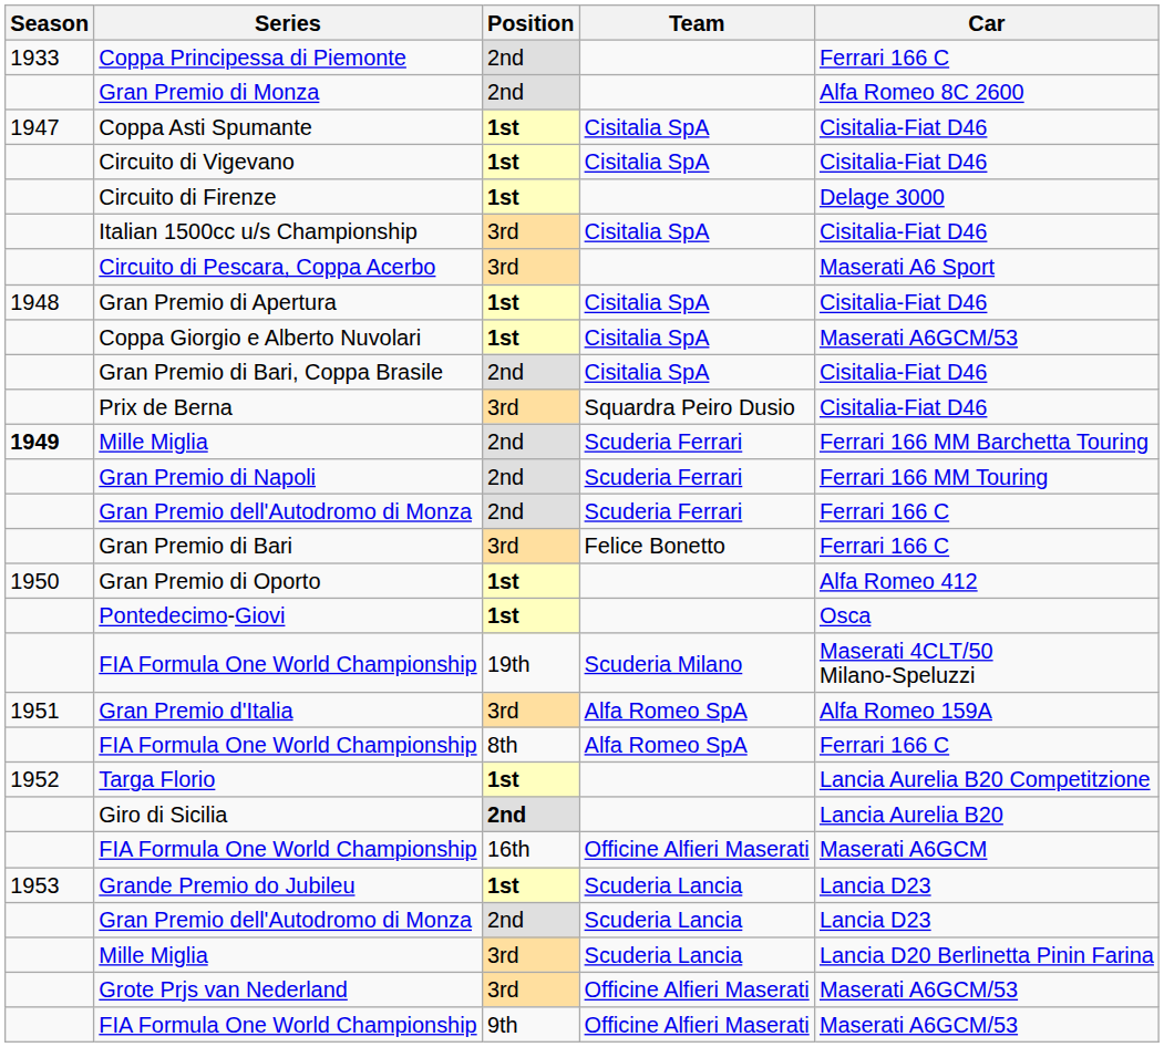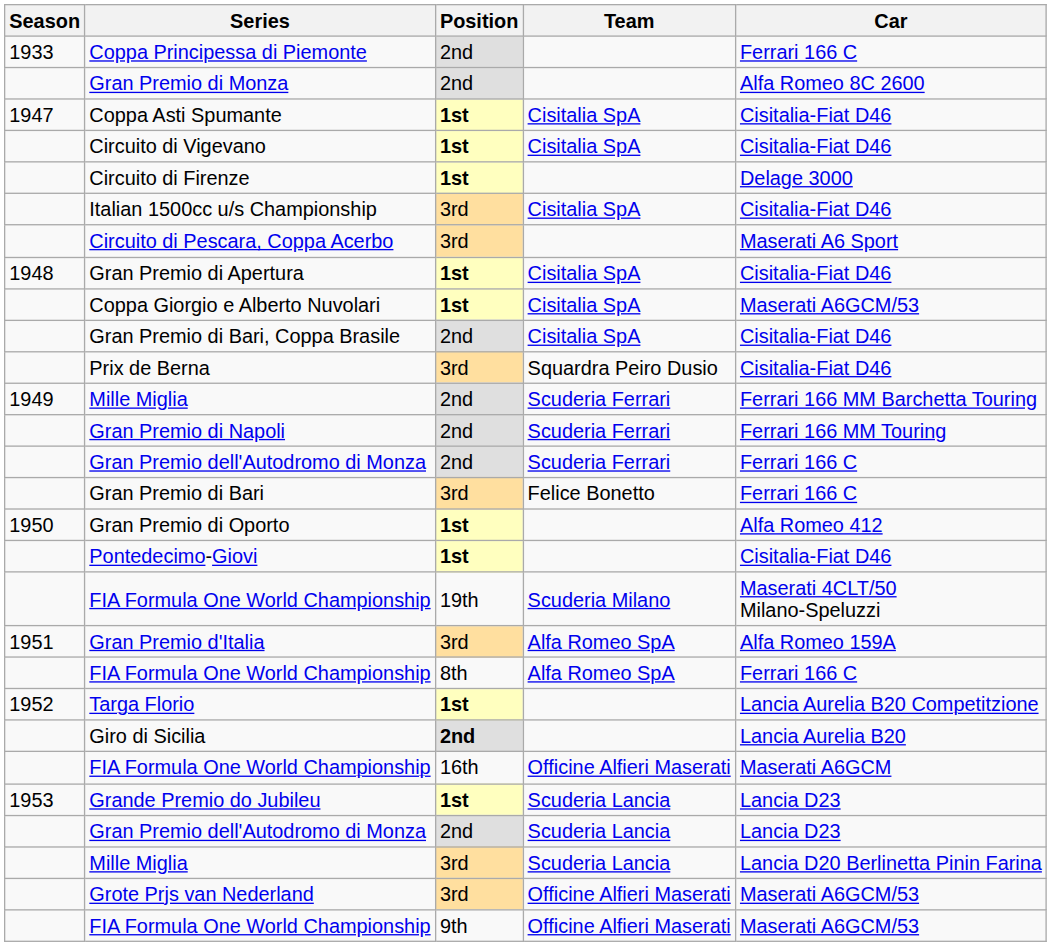 <table class="wikitable" style="font-size: 95%;">
 <tr>
 <th>Season</th>
 <th>Series</th>
 <th>Position</th>
 <th>Team</th>
 <th>Car</th>
 </tr>
 <tr>
 <td>1933</td>
 <td><a href='#'>Coppa Principessa di Piemonte</a></td>
 <td style="background:#dfdfdf;">2nd</td>
 <td></td>
 <td><a href='#'>Ferrari 166 C</a></td>
 </tr>
 <tr>
 <td></td>
 <td><a href='#'>Gran Premio di Monza</a></td>
 <td style="background:#dfdfdf;">2nd</td>
 <td></td>
 <td><a href='#'>Alfa Romeo 8C 2600</a></td>
 </tr>
 <tr>
 <td>1947</td>
 <td>Coppa Asti Spumante</td>
 <td style="background:#ffffbf;"><strong>1st</strong></td>
 <td><a href='#'>Cisitalia SpA</a></td>
 <td><a href='#'>Cisitalia-Fiat D46</a></td>
 </tr>
 <tr>
 <td></td>
 <td>Circuito di Vigevano</td>
 <td style="background:#ffffbf;"><strong>1st</strong></td>
 <td><a href='#'>Cisitalia SpA</a></td>
 <td><a href='#'>Cisitalia-Fiat D46</a></td>
 </tr>
 <tr>
 <td></td>
 <td>Circuito di Firenze</td>
 <td style="background:#ffffbf;"><strong>1st</strong></td>
 <td></td>
 <td><a href='#'>Delage 3000</a></td>
 </tr>
 <tr>
 <td></td>
 <td>Italian 1500cc u/s Championship</td>
 <td style="background:#ffdf9f;">3rd</td>
 <td><a href='#'>Cisitalia SpA</a></td>
 <td><a href='#'>Cisitalia-Fiat D46</a></td>
 </tr>
 <tr>
 <td></td>
 <td><a href='#'>Circuito di Pescara, Coppa Acerbo</a></td>
 <td style="background:#ffdf9f;">3rd</td>
 <td></td>
 <td><a href='#'>Maserati A6 Sport</a></td>
 </tr>
 <tr>
 <td>1948</td>
 <td>Gran Premio di Apertura</td>
 <td style="background:#ffffbf;"><strong>1st</strong></td>
 <td><a href='#'>Cisitalia SpA</a></td>
 <td><a href='#'>Cisitalia-Fiat D46</a></td>
 </tr>
 <tr>
 <td></td>
 <td>Coppa Giorgio e Alberto Nuvolari</td>
 <td style="background:#ffffbf;"><strong>1st</strong></td>
 <td><a href='#'>Cisitalia SpA</a></td>
 <td><a href='#'>Maserati A6GCM/53</a></td>
 </tr>
 <tr>
 <td></td>
 <td>Gran Premio di Bari, Coppa Brasile</td>
 <td style="background:#dfdfdf;">2nd</td>
 <td><a href='#'>Cisitalia SpA</a></td>
 <td><a href='#'>Cisitalia-Fiat D46</a></td>
 </tr>
 <tr>
 <td></td>
 <td>Prix de Berna</td>
 <td style="background:#ffdf9f;">3rd</td>
 <td>Squardra Peiro Dusio</td>
 <td><a href='#'>Cisitalia-Fiat D46</a></td>
 </tr>
 <tr>
-<td><strong>1949</strong></td>
+<td>1949</td>
 <td><a href='#'>Mille Miglia</a></td>
 <td style="background:#dfdfdf;">2nd</td>
 <td><a href='#'>Scuderia Ferrari</a></td>
 <td><a href='#'>Ferrari 166 MM Barchetta Touring</a></td>
 </tr>
 <tr>
 <td></td>
 <td><a href='#'>Gran Premio di Napoli</a></td>
 <td style="background:#dfdfdf;">2nd</td>
 <td><a href='#'>Scuderia Ferrari</a></td>
 <td><a href='#'>Ferrari 166 MM Touring</a></td>
 </tr>
 <tr>
 <td></td>
 <td><a href='#'>Gran Premio dell'Autodromo di Monza</a></td>
 <td style="background:#dfdfdf;">2nd</td>
 <td><a href='#'>Scuderia Ferrari</a></td>
 <td><a href='#'>Ferrari 166 C</a></td>
 </tr>
 <tr>
 <td></td>
 <td>Gran Premio di Bari</td>
 <td style="background:#ffdf9f;">3rd</td>
 <td>Felice Bonetto</td>
 <td><a href='#'>Ferrari 166 C</a></td>
 </tr>
 <tr>
 <td>1950</td>
 <td>Gran Premio di Oporto</td>
 <td style="background:#ffffbf;"><strong>1st</strong></td>
 <td></td>
 <td><a href='#'>Alfa Romeo 412</a></td>
 </tr>
 <tr>
 <td></td>
 <td><a href='#'>Pontedecimo</a>-<a href='#'>Giovi</a></td>
 <td style="background:#ffffbf;"><strong>1st</strong></td>
 <td></td>
-<td><a href='#'>Osca</a></td>
+<td><a href='#'>Cisitalia-Fiat D46</a></td>
 </tr>
 <tr>
 <td></td>
 <td><a href='#'>FIA Formula One World Championship</a></td>
 <td>19th</td>
 <td><a href='#'>Scuderia Milano</a></td>
 <td><a href='#'>Maserati 4CLT/50</a><br>Milano-Speluzzi</td>
 </tr>
 <tr>
 <td>1951</td>
 <td><a href='#'>Gran Premio d'Italia</a></td>
 <td style="background:#ffdf9f;">3rd</td>
 <td><a href='#'>Alfa Romeo SpA</a></td>
 <td><a href='#'>Alfa Romeo 159A</a></td>
 </tr>
 <tr>
 <td></td>
 <td><a href='#'>FIA Formula One World Championship</a></td>
 <td>8th</td>
 <td><a href='#'>Alfa Romeo SpA</a></td>
 <td><a href='#'>Ferrari 166 C</a></td>
 </tr>
 <tr>
 <td>1952</td>
 <td><a href='#'>Targa Florio</a></td>
 <td style="background:#ffffbf;"><strong>1st</strong></td>
 <td></td>
 <td><a href='#'>Lancia Aurelia B20 Competitzione</a></td>
 </tr>
 <tr>
 <td></td>
 <td>Giro di Sicilia</td>
 <td style="background:#dfdfdf;"><strong>2nd</strong></td>
 <td></td>
 <td><a href='#'>Lancia Aurelia B20</a></td>
 </tr>
 <tr>
 <td></td>
 <td><a href='#'>FIA Formula One World Championship</a></td>
 <td>16th</td>
 <td><a href='#'>Officine Alfieri Maserati</a></td>
 <td><a href='#'>Maserati A6GCM</a></td>
 </tr>
 <tr>
 <td>1953</td>
 <td><a href='#'>Grande Premio do Jubileu</a></td>
 <td style="background:#ffffbf;"><strong>1st</strong></td>
 <td><a href='#'>Scuderia Lancia</a></td>
 <td><a href='#'>Lancia D23</a></td>
 </tr>
 <tr>
 <td></td>
 <td><a href='#'>Gran Premio dell'Autodromo di Monza</a></td>
 <td style="background:#dfdfdf;">2nd</td>
 <td><a href='#'>Scuderia Lancia</a></td>
 <td><a href='#'>Lancia D23</a></td>
 </tr>
 <tr>
 <td></td>
 <td><a href='#'>Mille Miglia</a></td>
 <td style="background:#ffdf9f;">3rd</td>
 <td><a href='#'>Scuderia Lancia</a></td>
 <td><a href='#'>Lancia D20 Berlinetta Pinin Farina</a></td>
 </tr>
 <tr>
 <td></td>
 <td><a href='#'>Grote Prjs van Nederland</a></td>
 <td style="background:#ffdf9f;">3rd</td>
 <td><a href='#'>Officine Alfieri Maserati</a></td>
 <td><a href='#'>Maserati A6GCM/53</a></td>
 </tr>
 <tr>
 <td></td>
 <td><a href='#'>FIA Formula One World Championship</a></td>
 <td>9th</td>
 <td><a href='#'>Officine Alfieri Maserati</a></td>
 <td><a href='#'>Maserati A6GCM/53</a></td>
 </tr>
 </table>
